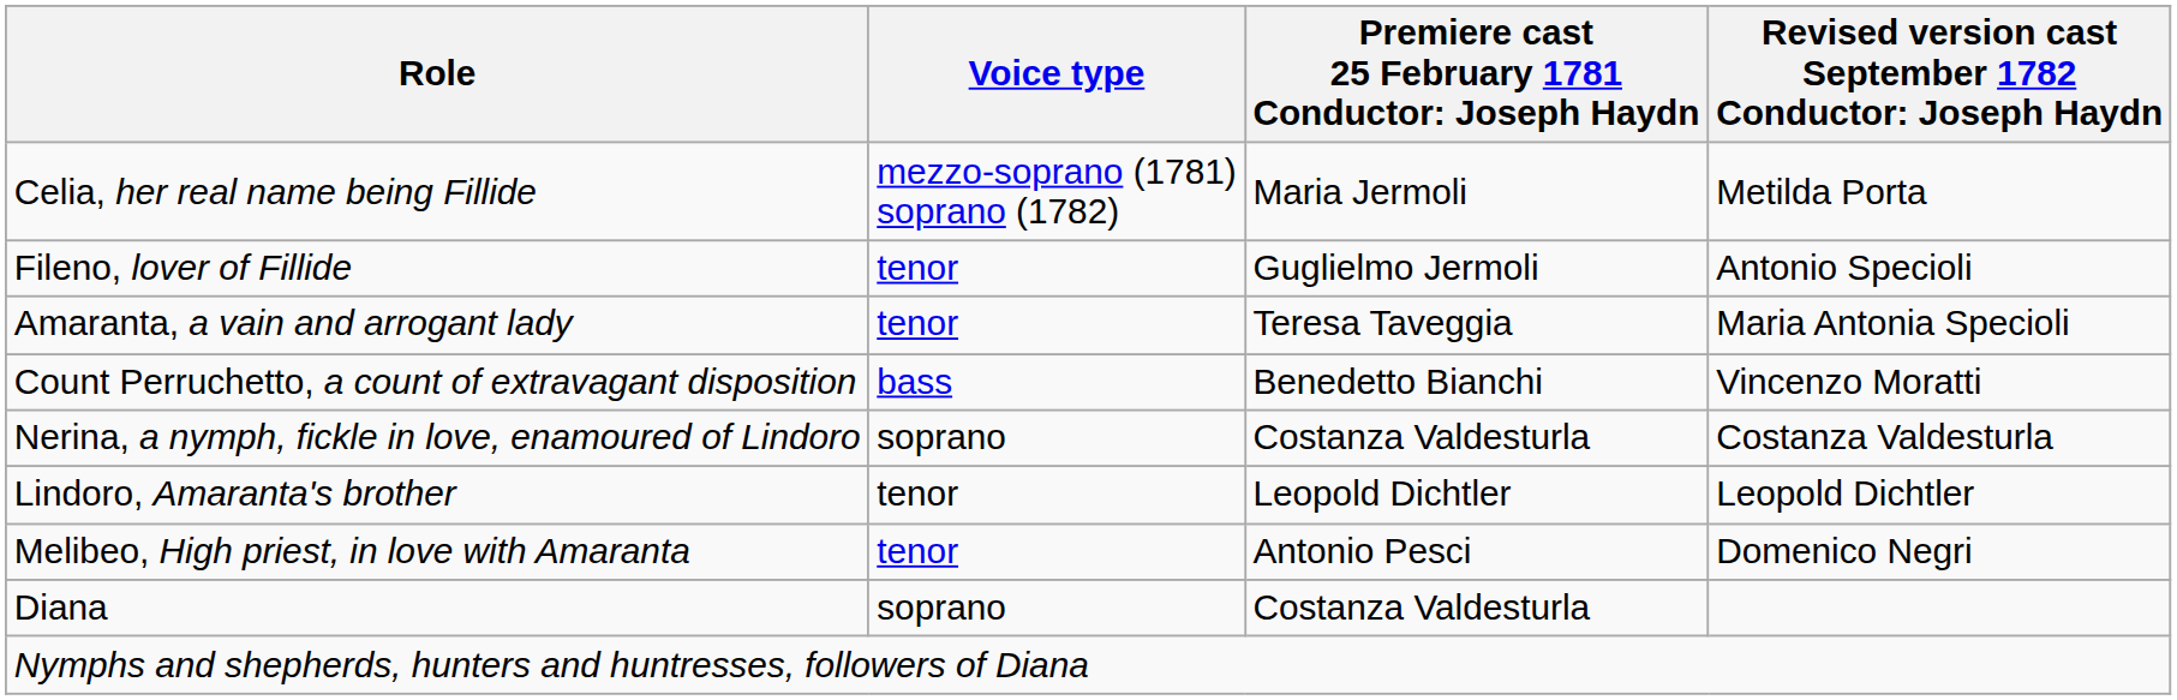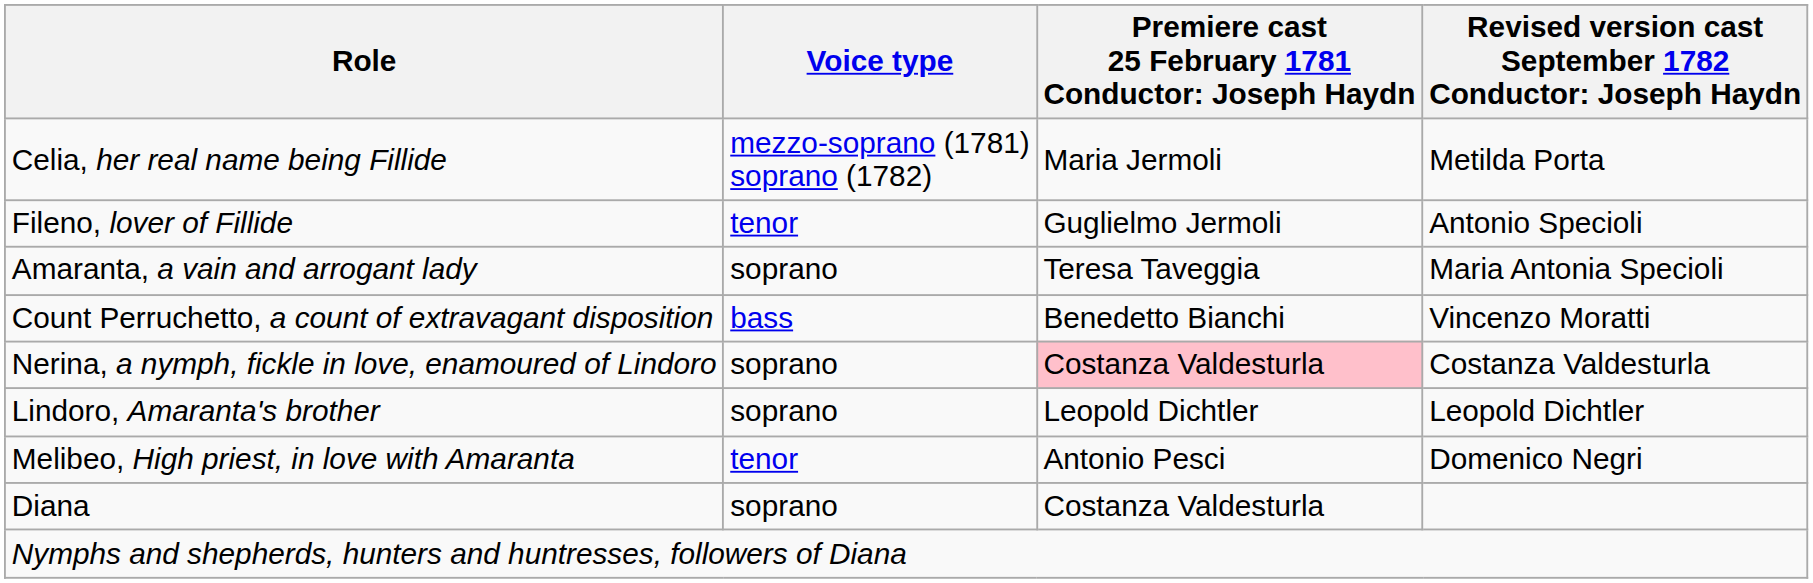 <table class="wikitable">
 <tr>
 <th>Role</th>
 <th><a href='#'>Voice type</a></th>
 <th>Premiere cast<br>25 February <a href='#'>1781</a><br>Conductor: Joseph Haydn</th>
 <th>Revised version cast<br>September <a href='#'>1782</a><br>Conductor: Joseph Haydn</th>
 </tr>
 <tr>
 <td>Celia, <em>her real name being Fillide</em></td>
 <td><a href='#'>mezzo-soprano</a> (1781)<br><a href='#'>soprano</a> (1782)</td>
 <td>Maria Jermoli</td>
 <td>Metilda Porta</td>
 </tr>
 <tr>
 <td>Fileno, <em>lover of Fillide</em></td>
 <td><a href='#'>tenor</a></td>
 <td>Guglielmo Jermoli</td>
 <td>Antonio Specioli</td>
 </tr>
 <tr>
 <td>Amaranta, <em>a vain and arrogant lady</em></td>
-<td><a href='#'>tenor</a></td>
+<td>soprano</td>
 <td>Teresa Taveggia</td>
 <td>Maria Antonia Specioli</td>
 </tr>
 <tr>
 <td>Count Perruchetto, <em>a count of extravagant disposition</em></td>
 <td><a href='#'>bass</a></td>
 <td>Benedetto Bianchi</td>
 <td>Vincenzo Moratti</td>
 </tr>
 <tr>
 <td>Nerina, <em>a nymph, fickle in love, enamoured of Lindoro</em></td>
 <td>soprano</td>
-<td>Costanza Valdesturla</td>
+<td style="background: pink;">Costanza Valdesturla</td>
 <td>Costanza Valdesturla</td>
 </tr>
 <tr>
 <td>Lindoro, <em>Amaranta's brother</em></td>
-<td>tenor</td>
+<td>soprano</td>
 <td>Leopold Dichtler</td>
 <td>Leopold Dichtler</td>
 </tr>
 <tr>
 <td>Melibeo, <em>High priest, in love with Amaranta</em></td>
 <td><a href='#'>tenor</a></td>
 <td>Antonio Pesci</td>
 <td>Domenico Negri</td>
 </tr>
 <tr>
 <td>Diana</td>
 <td>soprano</td>
 <td>Costanza Valdesturla</td>
 <td></td>
 </tr>
 <tr>
 <td colspan="4"><em>Nymphs and shepherds, hunters and huntresses, followers of Diana</em></td>
 </tr>
 </table>
